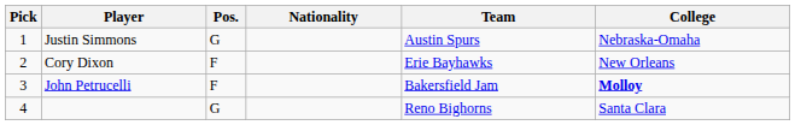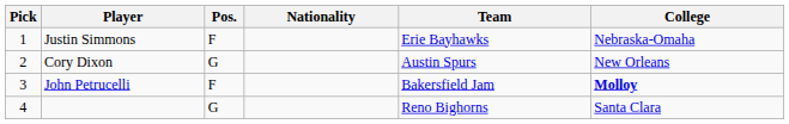 <table class="wikitable sortable">
 <tr>
 <th width="1%">Pick</th>
 <th width="17%">Player</th>
 <th width="4%">Pos.</th>
 <th width="16%">Nationality</th>
 <th width="20%" class="unsortable">Team</th>
 <th width="20%">College</th>
 </tr>
 <tr>
 <td align=center>1</td>
 <td>Justin Simmons</td>
-<td>G</td>
+<td>F</td>
 <td></td>
-<td><a href='#'>Austin Spurs</a></td>
+<td><a href='#'>Erie Bayhawks</a></td>
 <td><a href='#'>Nebraska-Omaha</a></td>
 </tr>
 <tr>
 <td align=center>2</td>
 <td>Cory Dixon</td>
-<td>F</td>
+<td>G</td>
 <td></td>
-<td><a href='#'>Erie Bayhawks</a></td>
+<td><a href='#'>Austin Spurs</a></td>
 <td><a href='#'>New Orleans</a></td>
 </tr>
 <tr>
 <td align=center>3</td>
 <td><a href='#'>John Petrucelli</a></td>
 <td>F</td>
 <td></td>
 <td><a href='#'>Bakersfield Jam</a></td>
 <td><strong><a href='#'>Molloy</a></strong></td>
 </tr>
 <tr>
 <td align=center>4</td>
 <td></td>
 <td>G</td>
 <td></td>
 <td><a href='#'>Reno Bighorns</a></td>
 <td><a href='#'>Santa Clara</a></td>
 </tr>
 </table>
